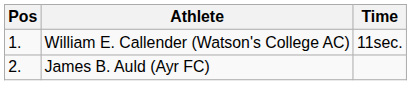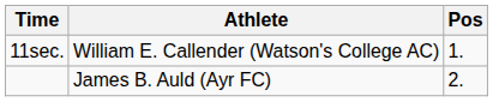 <table class="wikitable">
 <tr>
+<th>Time</th>
+<th>Athlete</th>
 <th>Pos</th>
-<th>Athlete</th>
-<th>Time</th>
 </tr>
 <tr>
+<td>11sec.</td>
+<td>William E. Callender (Watson's College AC)</td>
 <td>1.</td>
-<td>William E. Callender (Watson's College AC)</td>
-<td>11sec.</td>
 </tr>
 <tr>
+<td></td>
+<td>James B. Auld (Ayr FC)</td>
 <td>2.</td>
-<td>James B. Auld (Ayr FC)</td>
-<td></td>
 </tr>
 </table>
